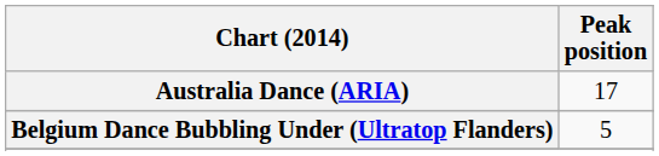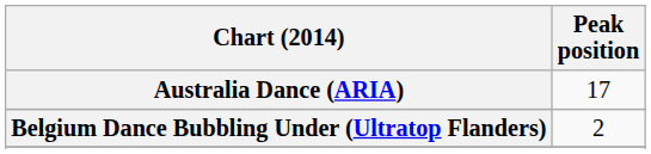 <table class="wikitable plainrowheaders sortable">
 <tr>
 <th scope="col">Chart (2014)</th>
 <th scope="col">Peak<br>position</th>
 </tr>
 <tr>
 <th scope="row">Australia Dance (<a href='#'>ARIA</a>)</th>
 <td align=center>17</td>
 </tr>
 <tr>
 </tr>
 <tr>
 <th scope="row">Belgium Dance Bubbling Under (<a href='#'>Ultratop</a> Flanders)</th>
-<td align=center>5</td>
+<td align=center>2</td>
 </tr>
 <tr>
 </tr>
 <tr>
 </tr>
 <tr>
 </tr>
 <tr>
 </tr>
 </table>
